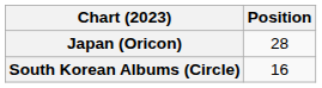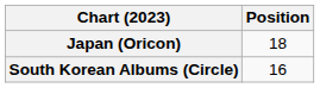 <table class="wikitable plainrowheaders sortable" style="text-align:center">
 <tr>
 <th scope="col">Chart (2023)</th>
 <th scope="col">Position</th>
 </tr>
 <tr>
 <th scope="row">Japan (Oricon)</th>
-<td>28</td>
+<td>18</td>
 </tr>
 <tr>
 <th scope="row">South Korean Albums (Circle)</th>
 <td>16</td>
 </tr>
 </table>
